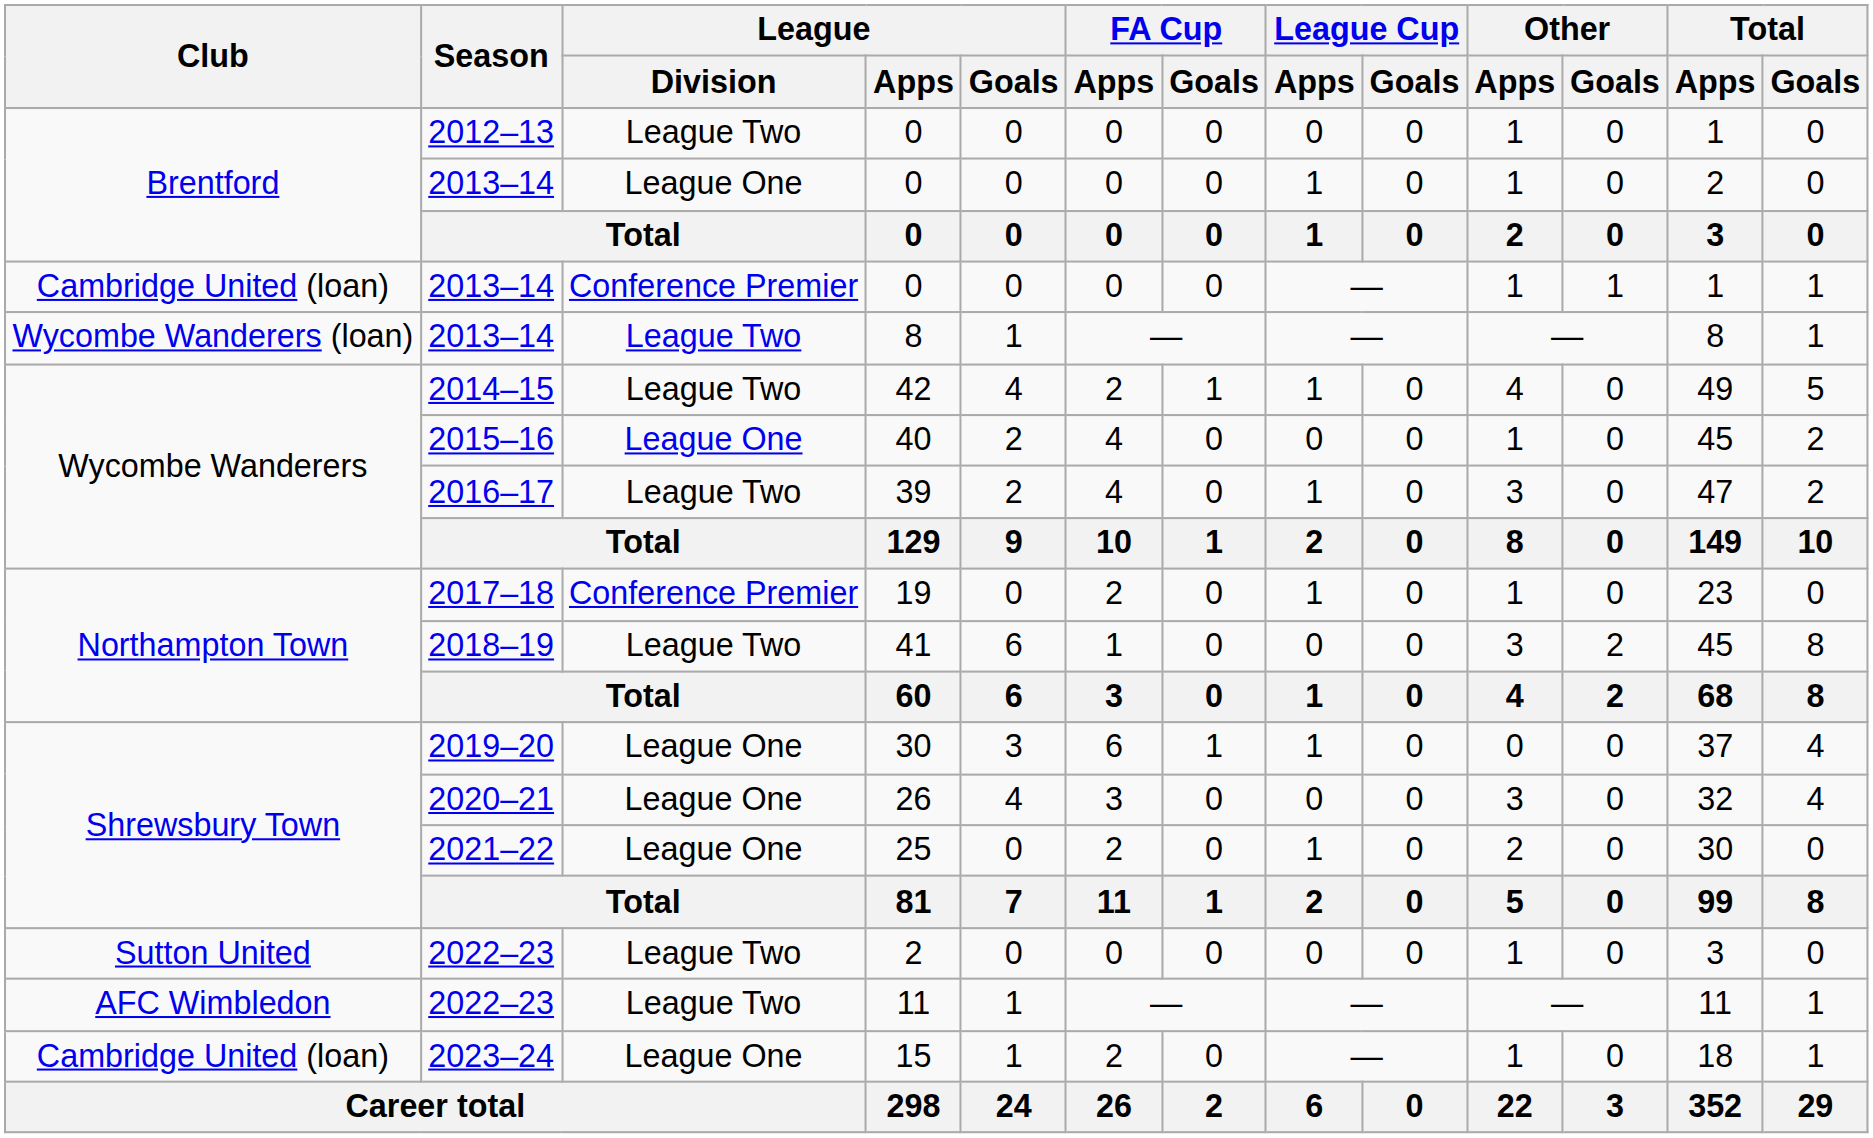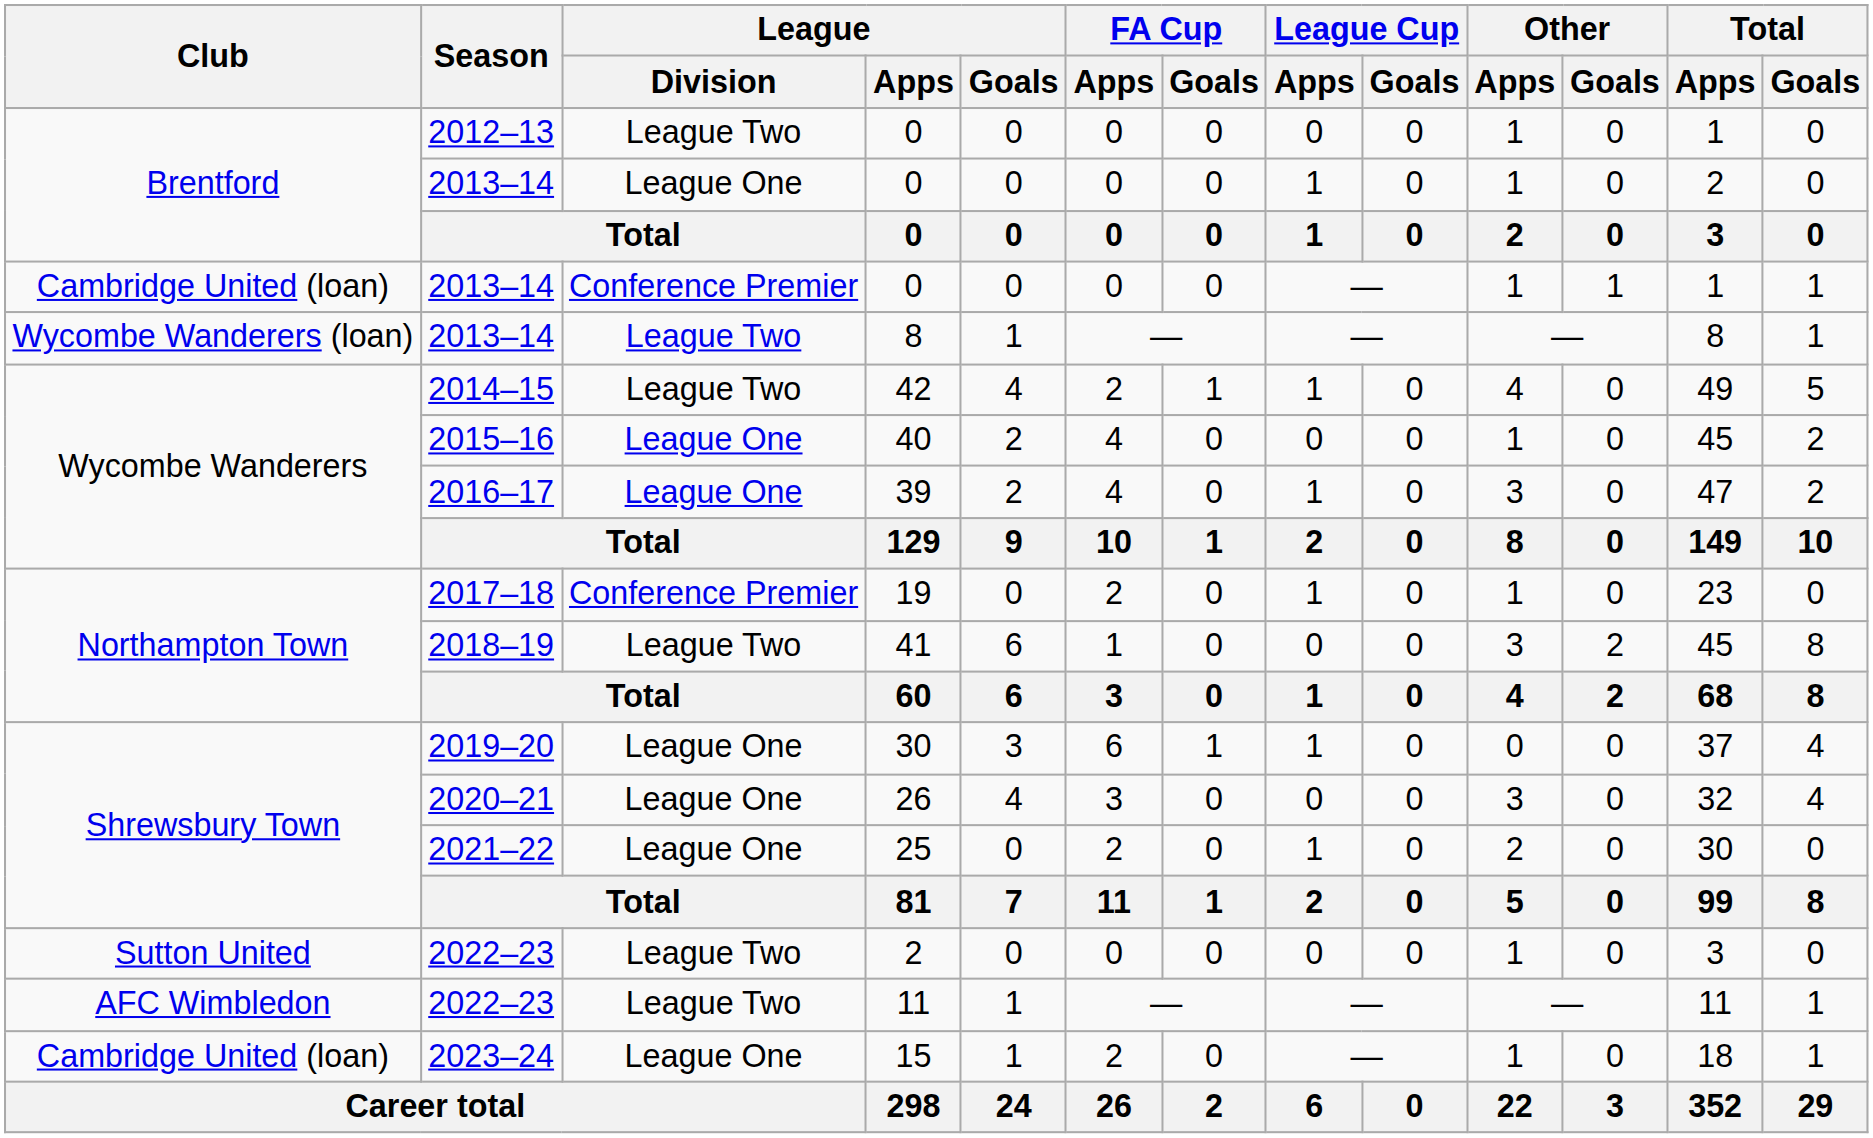 <table class="wikitable" style="text-align:center">
 <tr>
 <th rowspan="2">Club</th>
 <th rowspan="2">Season</th>
 <th colspan="3">League</th>
 <th colspan="2"><a href='#'>FA Cup</a></th>
 <th colspan="2"><a href='#'>League Cup</a></th>
 <th colspan="2">Other</th>
 <th colspan="2">Total</th>
 </tr>
 <tr>
 <th>Division</th>
 <th>Apps</th>
 <th>Goals</th>
 <th>Apps</th>
 <th>Goals</th>
 <th>Apps</th>
 <th>Goals</th>
 <th>Apps</th>
 <th>Goals</th>
 <th>Apps</th>
 <th>Goals</th>
 </tr>
 <tr>
 <td rowspan="3"><a href='#'>Brentford</a></td>
 <td><a href='#'>2012–13</a></td>
 <td>League Two</td>
 <td>0</td>
 <td>0</td>
 <td>0</td>
 <td>0</td>
 <td>0</td>
 <td>0</td>
 <td>1</td>
 <td>0</td>
 <td>1</td>
 <td>0</td>
 </tr>
 <tr>
 <td><a href='#'>2013–14</a></td>
 <td>League One</td>
 <td>0</td>
 <td>0</td>
 <td>0</td>
 <td>0</td>
 <td>1</td>
 <td>0</td>
 <td>1</td>
 <td>0</td>
 <td>2</td>
 <td>0</td>
 </tr>
 <tr>
 <th colspan="2">Total</th>
 <th>0</th>
 <th>0</th>
 <th>0</th>
 <th>0</th>
 <th>1</th>
 <th>0</th>
 <th>2</th>
 <th>0</th>
 <th>3</th>
 <th>0</th>
 </tr>
 <tr>
 <td><a href='#'>Cambridge United</a> (loan)</td>
 <td><a href='#'>2013–14</a></td>
 <td><a href='#'>Conference Premier</a></td>
 <td>0</td>
 <td>0</td>
 <td>0</td>
 <td>0</td>
 <td colspan="2">—</td>
 <td>1</td>
 <td>1</td>
 <td>1</td>
 <td>1</td>
 </tr>
 <tr>
 <td><a href='#'>Wycombe Wanderers</a> (loan)</td>
 <td><a href='#'>2013–14</a></td>
 <td><a href='#'>League Two</a></td>
 <td>8</td>
 <td>1</td>
 <td colspan="2">—</td>
 <td colspan="2">—</td>
 <td colspan="2">—</td>
 <td>8</td>
 <td>1</td>
 </tr>
 <tr>
 <td rowspan="4">Wycombe Wanderers</td>
 <td><a href='#'>2014–15</a></td>
 <td>League Two</td>
 <td>42</td>
 <td>4</td>
 <td>2</td>
 <td>1</td>
 <td>1</td>
 <td>0</td>
 <td>4</td>
 <td>0</td>
 <td>49</td>
 <td>5</td>
 </tr>
 <tr>
 <td><a href='#'>2015–16</a></td>
 <td><a href='#'>League One</a></td>
 <td>40</td>
 <td>2</td>
 <td>4</td>
 <td>0</td>
 <td>0</td>
 <td>0</td>
 <td>1</td>
 <td>0</td>
 <td>45</td>
 <td>2</td>
 </tr>
 <tr>
 <td><a href='#'>2016–17</a></td>
-<td>League Two</td>
+<td><a href='#'>League One</a></td>
 <td>39</td>
 <td>2</td>
 <td>4</td>
 <td>0</td>
 <td>1</td>
 <td>0</td>
 <td>3</td>
 <td>0</td>
 <td>47</td>
 <td>2</td>
 </tr>
 <tr>
 <th colspan="2">Total</th>
 <th>129</th>
 <th>9</th>
 <th>10</th>
 <th>1</th>
 <th>2</th>
 <th>0</th>
 <th>8</th>
 <th>0</th>
 <th>149</th>
 <th>10</th>
 </tr>
 <tr>
 <td rowspan="3"><a href='#'>Northampton Town</a></td>
 <td><a href='#'>2017–18</a></td>
 <td><a href='#'>Conference Premier</a></td>
 <td>19</td>
 <td>0</td>
 <td>2</td>
 <td>0</td>
 <td>1</td>
 <td>0</td>
 <td>1</td>
 <td>0</td>
 <td>23</td>
 <td>0</td>
 </tr>
 <tr>
 <td><a href='#'>2018–19</a></td>
 <td>League Two</td>
 <td>41</td>
 <td>6</td>
 <td>1</td>
 <td>0</td>
 <td>0</td>
 <td>0</td>
 <td>3</td>
 <td>2</td>
 <td>45</td>
 <td>8</td>
 </tr>
 <tr>
 <th colspan="2">Total</th>
 <th>60</th>
 <th>6</th>
 <th>3</th>
 <th>0</th>
 <th>1</th>
 <th>0</th>
 <th>4</th>
 <th>2</th>
 <th>68</th>
 <th>8</th>
 </tr>
 <tr>
 <td rowspan="4"><a href='#'>Shrewsbury Town</a></td>
 <td><a href='#'>2019–20</a></td>
 <td>League One</td>
 <td>30</td>
 <td>3</td>
 <td>6</td>
 <td>1</td>
 <td>1</td>
 <td>0</td>
 <td>0</td>
 <td>0</td>
 <td>37</td>
 <td>4</td>
 </tr>
 <tr>
 <td><a href='#'>2020–21</a></td>
 <td>League One</td>
 <td>26</td>
 <td>4</td>
 <td>3</td>
 <td>0</td>
 <td>0</td>
 <td>0</td>
 <td>3</td>
 <td>0</td>
 <td>32</td>
 <td>4</td>
 </tr>
 <tr>
 <td><a href='#'>2021–22</a></td>
 <td>League One</td>
 <td>25</td>
 <td>0</td>
 <td>2</td>
 <td>0</td>
 <td>1</td>
 <td>0</td>
 <td>2</td>
 <td>0</td>
 <td>30</td>
 <td>0</td>
 </tr>
 <tr>
 <th colspan="2">Total</th>
 <th>81</th>
 <th>7</th>
 <th>11</th>
 <th>1</th>
 <th>2</th>
 <th>0</th>
 <th>5</th>
 <th>0</th>
 <th>99</th>
 <th>8</th>
 </tr>
 <tr>
 <td><a href='#'>Sutton United</a></td>
 <td><a href='#'>2022–23</a></td>
 <td>League Two</td>
 <td>2</td>
 <td>0</td>
 <td>0</td>
 <td>0</td>
 <td>0</td>
 <td>0</td>
 <td>1</td>
 <td>0</td>
 <td>3</td>
 <td>0</td>
 </tr>
 <tr>
 <td><a href='#'>AFC Wimbledon</a></td>
 <td><a href='#'>2022–23</a></td>
 <td>League Two</td>
 <td>11</td>
 <td>1</td>
 <td colspan="2">—</td>
 <td colspan="2">—</td>
 <td colspan="2">—</td>
 <td>11</td>
 <td>1</td>
 </tr>
 <tr>
 <td><a href='#'>Cambridge United</a> (loan)</td>
 <td><a href='#'>2023–24</a></td>
 <td>League One</td>
 <td>15</td>
 <td>1</td>
 <td>2</td>
 <td>0</td>
 <td colspan="2">—</td>
 <td>1</td>
 <td>0</td>
 <td>18</td>
 <td>1</td>
 </tr>
 <tr>
 <th colspan="3">Career total</th>
 <th>298</th>
 <th>24</th>
 <th>26</th>
 <th>2</th>
 <th>6</th>
 <th>0</th>
 <th>22</th>
 <th>3</th>
 <th>352</th>
 <th>29</th>
 </tr>
 </table>
